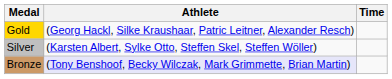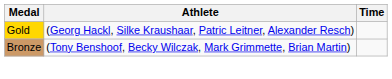 <table class="wikitable">
 <tr>
 <th>Medal</th>
 <th>Athlete</th>
 <th>Time</th>
 </tr>
 <tr>
 <td bgcolor="gold">Gold</td>
 <td> (<a href='#'>Georg Hackl</a>, <a href='#'>Silke Kraushaar</a>, <a href='#'>Patric Leitner</a>, <a href='#'>Alexander Resch</a>)</td>
 <td></td>
 </tr>
 <tr>
-<td bgcolor="silver">Silver</td>
-<td> (<a href='#'>Karsten Albert</a>, <a href='#'>Sylke Otto</a>, <a href='#'>Steffen Skel</a>, <a href='#'>Steffen Wöller</a>)</td>
-<td></td>
-</tr>
-<tr>
 <td bgcolor="CC9966">Bronze</td>
-<td style="background: lavender;"> (<a href='#'>Tony Benshoof</a>, <a href='#'>Becky Wilczak</a>, <a href='#'>Mark Grimmette</a>, <a href='#'>Brian Martin</a>)</td>
+<td> (<a href='#'>Tony Benshoof</a>, <a href='#'>Becky Wilczak</a>, <a href='#'>Mark Grimmette</a>, <a href='#'>Brian Martin</a>)</td>
 <td></td>
 </tr>
 </table>
